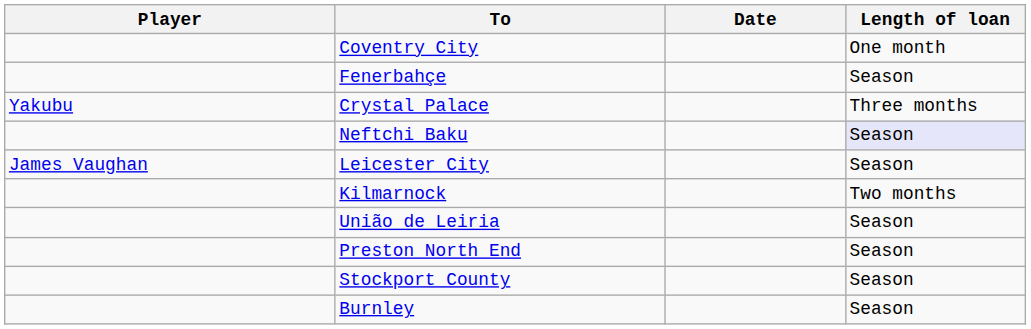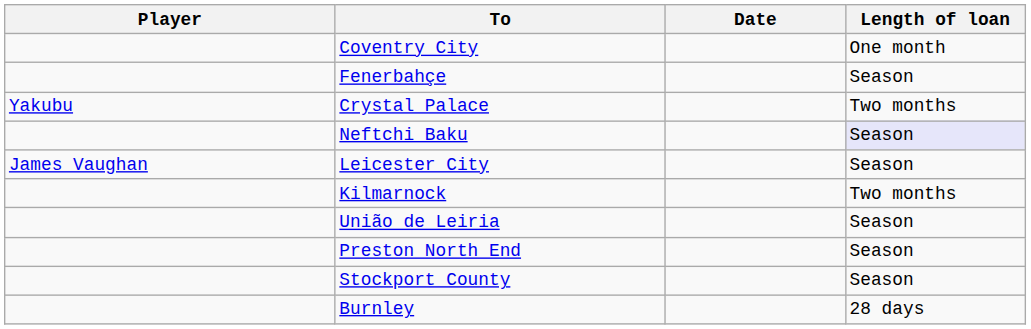 <table class="wikitable sortable">
 <tr>
 <th style="width:235px;"><strong>Player</strong></th>
 <th style="width:235px;"><strong>To</strong></th>
 <th style="width:125px;"><strong>Date</strong></th>
 <th style="width:125px;"><strong>Length of loan</strong></th>
 </tr>
 <tr>
 <td></td>
 <td><a href='#'>Coventry City</a></td>
 <td></td>
 <td>One month</td>
 </tr>
 <tr>
 <td></td>
 <td><a href='#'>Fenerbahçe</a></td>
 <td></td>
 <td>Season</td>
 </tr>
 <tr>
 <td><a href='#'>Yakubu</a></td>
 <td><a href='#'>Crystal Palace</a></td>
 <td></td>
-<td>Three months</td>
+<td>Two months</td>
 </tr>
 <tr>
 <td></td>
 <td><a href='#'>Neftchi Baku</a></td>
 <td></td>
 <td style="background: lavender;">Season</td>
 </tr>
 <tr>
 <td><a href='#'>James Vaughan</a></td>
 <td><a href='#'>Leicester City</a></td>
 <td></td>
 <td>Season</td>
 </tr>
 <tr>
 <td></td>
 <td><a href='#'>Kilmarnock</a></td>
 <td></td>
 <td>Two months</td>
 </tr>
 <tr>
 <td></td>
 <td><a href='#'>União de Leiria</a></td>
 <td></td>
 <td>Season</td>
 </tr>
 <tr>
 <td></td>
 <td><a href='#'>Preston North End</a></td>
 <td></td>
 <td>Season</td>
 </tr>
 <tr>
 <td></td>
 <td><a href='#'>Stockport County</a></td>
 <td></td>
 <td>Season</td>
 </tr>
 <tr>
 <td></td>
 <td><a href='#'>Burnley</a></td>
 <td></td>
-<td>Season</td>
+<td>28 days</td>
 </tr>
 </table>
